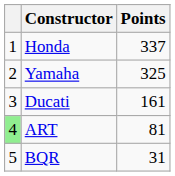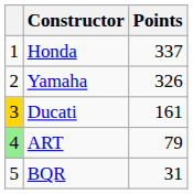 <table class="wikitable" style="font-size: 95%;">
 <tr>
 <th></th>
 <th>Constructor</th>
 <th>Points</th>
 </tr>
 <tr>
 <td align=center>1</td>
 <td> <a href='#'>Honda</a></td>
 <td align=right>337</td>
 </tr>
 <tr>
 <td align=center>2</td>
 <td> <a href='#'>Yamaha</a></td>
-<td align=right>325</td>
+<td align=right>326</td>
 </tr>
 <tr>
-<td align=center>3</td>
+<td align=center style="background: gold;">3</td>
 <td> <a href='#'>Ducati</a></td>
 <td align=right>161</td>
 </tr>
 <tr>
 <td align=center style="background: lightgreen;">4</td>
 <td> <a href='#'>ART</a></td>
-<td align=right>81</td>
+<td align=right>79</td>
 </tr>
 <tr>
 <td align=center>5</td>
 <td> <a href='#'>BQR</a></td>
 <td align=right>31</td>
 </tr>
 </table>
